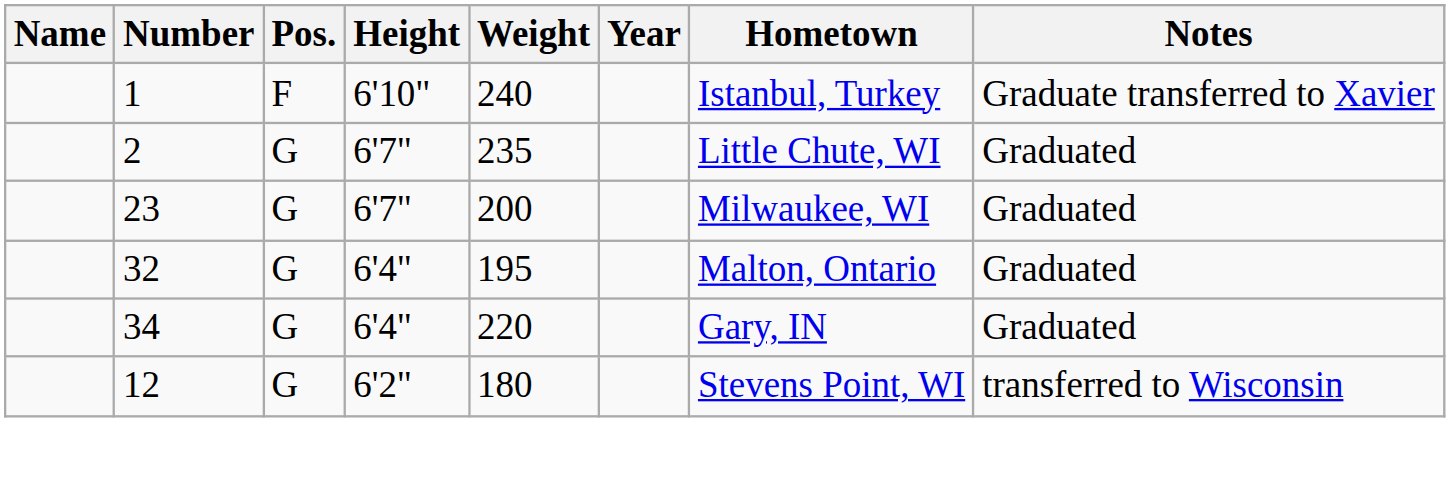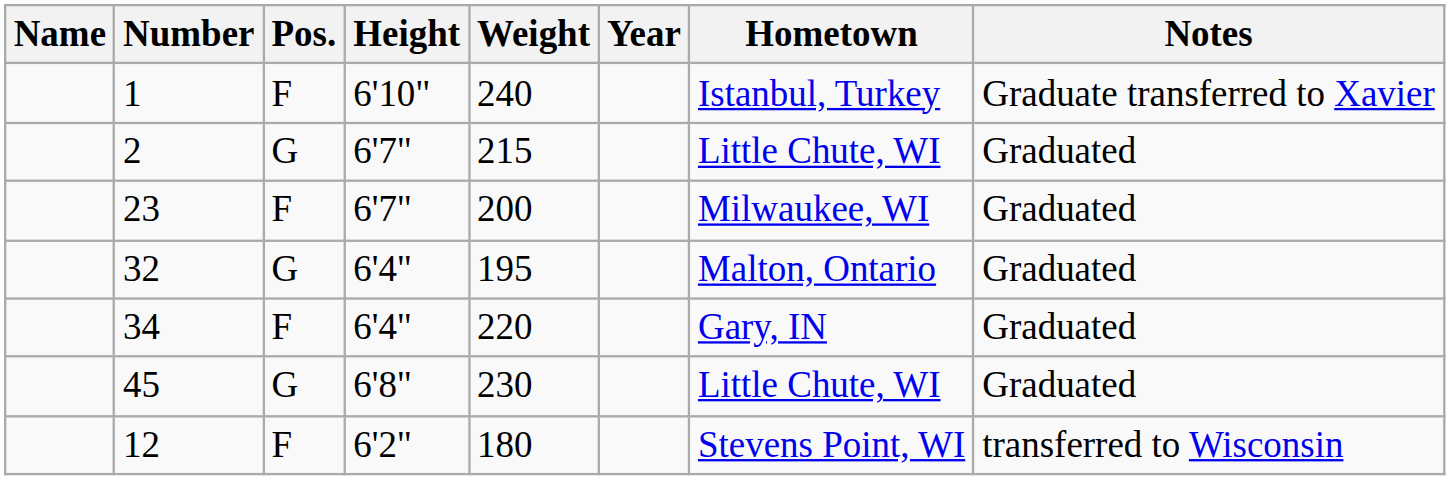 <table class="wikitable sortable" border="1">
 <tr>
 <th>Name</th>
 <th>Number</th>
 <th>Pos.</th>
 <th>Height</th>
 <th>Weight</th>
 <th>Year</th>
 <th>Hometown</th>
 <th class="unsortable">Notes</th>
 </tr>
 <tr>
 <td></td>
 <td>1</td>
 <td>F</td>
 <td>6'10"</td>
 <td>240</td>
 <td></td>
 <td><a href='#'>Istanbul, Turkey</a></td>
 <td>Graduate transferred to <a href='#'>Xavier</a></td>
 </tr>
 <tr>
 <td></td>
 <td>2</td>
 <td>G</td>
 <td>6'7"</td>
-<td>235</td>
+<td>215</td>
 <td></td>
 <td><a href='#'>Little Chute, WI</a></td>
 <td>Graduated</td>
 </tr>
 <tr>
 <td></td>
 <td>23</td>
-<td>G</td>
+<td>F</td>
 <td>6'7"</td>
 <td>200</td>
 <td></td>
 <td><a href='#'>Milwaukee, WI</a></td>
 <td>Graduated</td>
 </tr>
 <tr>
 <td></td>
 <td>32</td>
 <td>G</td>
 <td>6'4"</td>
 <td>195</td>
 <td></td>
 <td><a href='#'>Malton, Ontario</a></td>
 <td>Graduated</td>
 </tr>
 <tr>
 <td></td>
 <td>34</td>
-<td>G</td>
+<td>F</td>
 <td>6'4"</td>
 <td>220</td>
 <td></td>
 <td><a href='#'>Gary, IN</a></td>
 <td>Graduated</td>
 </tr>
 <tr>
 <td></td>
+<td>45</td>
+<td>G</td>
+<td>6'8"</td>
+<td>230</td>
+<td></td>
+<td><a href='#'>Little Chute, WI</a></td>
+<td>Graduated</td>
+</tr>
+<tr>
+<td></td>
 <td>12</td>
-<td>G</td>
+<td>F</td>
 <td>6'2"</td>
 <td>180</td>
 <td></td>
 <td><a href='#'>Stevens Point, WI</a></td>
 <td>transferred to <a href='#'>Wisconsin</a></td>
 </tr>
 </table>
